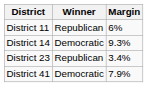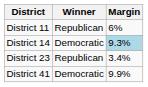 <table class="wikitable sortable">
 <tr>
 <th>District</th>
 <th>Winner</th>
 <th>Margin</th>
 </tr>
 <tr>
 <td>District 11</td>
 <td data-sort-value=1 >Republican</td>
 <td>6%</td>
 </tr>
 <tr>
 <td>District 14</td>
 <td data-sort-value=1 >Democratic</td>
-<td>9.3%</td>
+<td style="background: lightblue;">9.3%</td>
 </tr>
 <tr>
 <td>District 23</td>
 <td data-sort-value=1 >Republican</td>
 <td>3.4%</td>
 </tr>
 <tr>
 <td>District 41</td>
 <td data-sort-value=1 >Democratic</td>
-<td>7.9%</td>
+<td>9.9%</td>
 </tr>
 </table>
